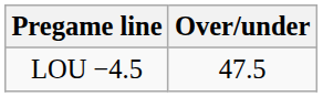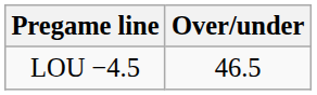 <table class="wikitable">
 <tr align="center">
 <th style=>Pregame line</th>
 <th style=>Over/under</th>
 </tr>
 <tr align="center">
 <td>LOU −4.5</td>
-<td>47.5</td>
+<td>46.5</td>
 </tr>
 </table>
